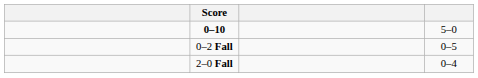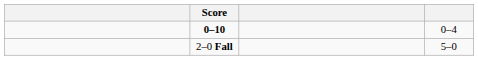 <table class="wikitable" style="text-align: center; ">
 <tr>
 <th align="right" width="270"></th>
 <th width="65">Score</th>
 <th align="left" width="270"></th>
 <th width="65"></th>
 </tr>
 <tr>
 <td align="left"></td>
 <td><strong>0–10</strong></td>
 <td align="left"><strong></strong></td>
-<td>5–0 <strong></strong></td>
-</tr>
-<tr>
-<td align="left"></td>
-<td>0–2 <strong>Fall</strong></td>
-<td align="left"><strong></strong></td>
-<td>0–5 <strong></strong></td>
+<td>0–4 <strong></strong></td>
 </tr>
 <tr>
 <td align="left"><strong></strong></td>
 <td>2–0 <strong>Fall</strong></td>
 <td align="left"></td>
-<td>0–4 <strong></strong></td>
+<td>5–0 <strong></strong></td>
 </tr>
 </table>
